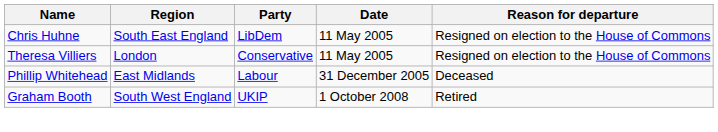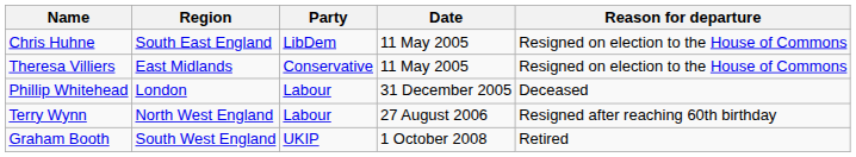 <table class="wikitable">
 <tr align="left">
 <th>Name</th>
 <th>Region</th>
 <th>Party</th>
 <th>Date</th>
 <th>Reason for departure</th>
 </tr>
 <tr>
 <td><a href='#'>Chris Huhne</a></td>
 <td><a href='#'>South East England</a></td>
 <td><a href='#'>LibDem</a></td>
 <td>11 May 2005</td>
 <td>Resigned on election to the <a href='#'>House of Commons</a></td>
 </tr>
 <tr>
 <td><a href='#'>Theresa Villiers</a></td>
-<td><a href='#'>London</a></td>
+<td><a href='#'>East Midlands</a></td>
 <td><a href='#'>Conservative</a></td>
 <td>11 May 2005</td>
 <td>Resigned on election to the <a href='#'>House of Commons</a></td>
 </tr>
 <tr>
 <td><a href='#'>Phillip Whitehead</a></td>
-<td><a href='#'>East Midlands</a></td>
+<td><a href='#'>London</a></td>
 <td><a href='#'>Labour</a></td>
 <td>31 December 2005</td>
 <td>Deceased</td>
+</tr>
+<tr>
+<td><a href='#'>Terry Wynn</a></td>
+<td><a href='#'>North West England</a></td>
+<td><a href='#'>Labour</a></td>
+<td>27 August 2006</td>
+<td>Resigned after reaching 60th birthday</td>
 </tr>
 <tr>
 <td><a href='#'>Graham Booth</a></td>
 <td><a href='#'>South West England</a></td>
 <td><a href='#'>UKIP</a></td>
 <td>1 October 2008</td>
 <td>Retired</td>
 </tr>
 </table>
